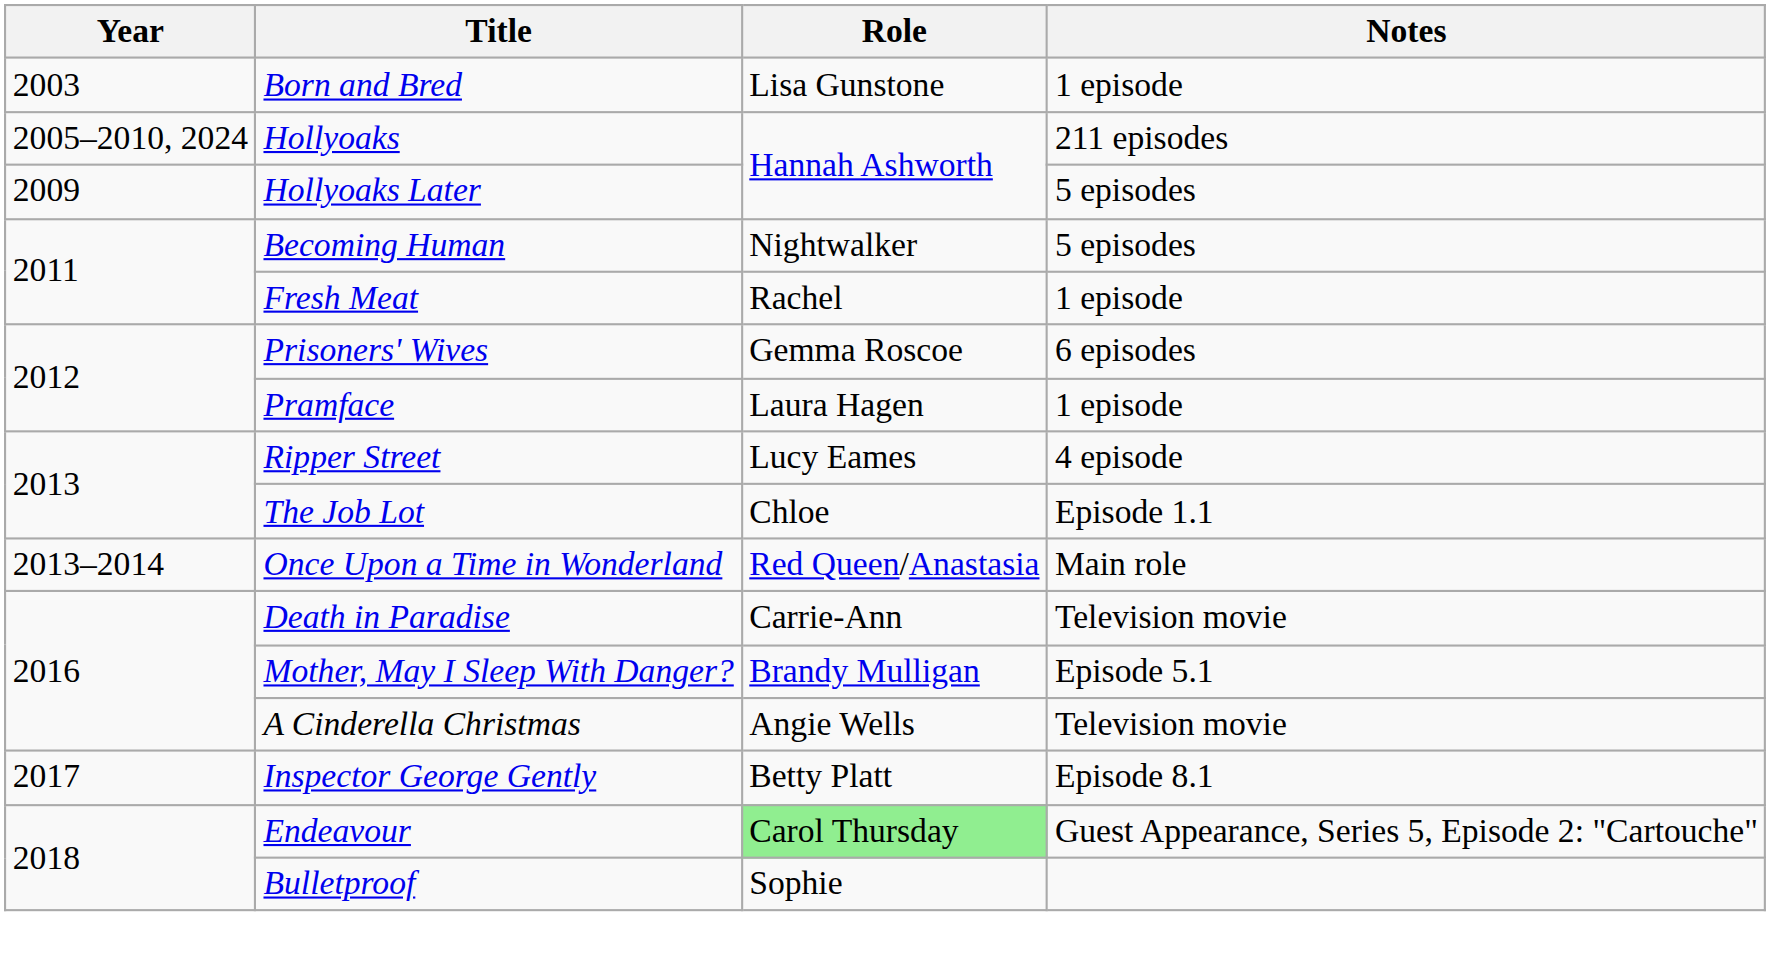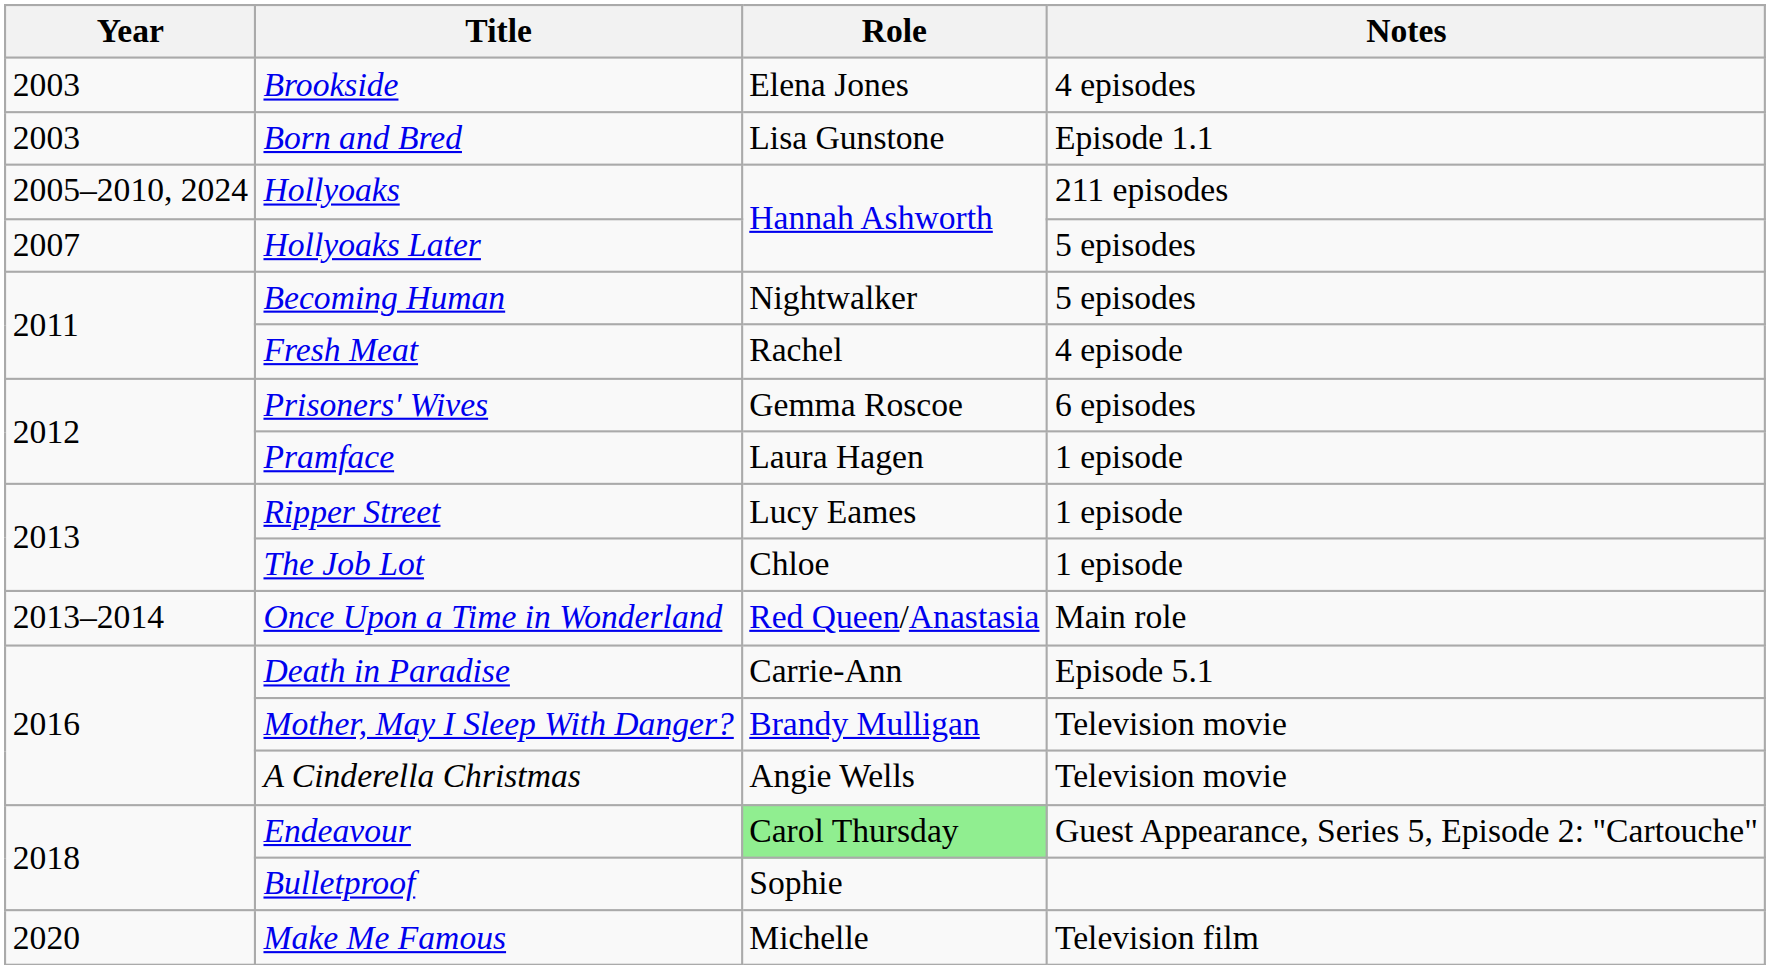 <table class="wikitable sortable">
 <tr>
 <th>Year</th>
 <th>Title</th>
 <th>Role</th>
 <th class="unsortable">Notes</th>
 </tr>
 <tr>
 <td>2003</td>
+<td><em><a href='#'>Brookside</a></em></td>
+<td>Elena Jones</td>
+<td>4 episodes</td>
+</tr>
+<tr>
+<td>2003</td>
 <td><em><a href='#'>Born and Bred</a></em></td>
 <td>Lisa Gunstone</td>
-<td>1 episode</td>
+<td>Episode 1.1</td>
 </tr>
 <tr>
 <td>2005–2010, 2024</td>
 <td><em><a href='#'>Hollyoaks</a></em></td>
 <td rowspan="2"><a href='#'>Hannah Ashworth</a></td>
 <td>211 episodes</td>
 </tr>
 <tr>
-<td>2009</td>
+<td>2007</td>
 <td><em><a href='#'>Hollyoaks Later</a></em></td>
 <td>5 episodes</td>
 </tr>
 <tr>
 <td rowspan="2">2011</td>
 <td><em><a href='#'>Becoming Human</a></em></td>
 <td>Nightwalker</td>
 <td>5 episodes</td>
 </tr>
 <tr>
 <td><em><a href='#'>Fresh Meat</a></em></td>
 <td>Rachel</td>
-<td>1 episode</td>
+<td>4 episode</td>
 </tr>
 <tr>
 <td rowspan="2">2012</td>
 <td><em><a href='#'>Prisoners' Wives</a></em></td>
 <td>Gemma Roscoe</td>
 <td>6 episodes</td>
 </tr>
 <tr>
 <td><em><a href='#'>Pramface</a></em></td>
 <td>Laura Hagen</td>
 <td>1 episode</td>
 </tr>
 <tr>
 <td rowspan="2">2013</td>
 <td><em><a href='#'>Ripper Street</a></em></td>
 <td>Lucy Eames</td>
-<td>4 episode</td>
+<td>1 episode</td>
 </tr>
 <tr>
 <td><em><a href='#'>The Job Lot</a></em></td>
 <td>Chloe</td>
-<td>Episode 1.1</td>
+<td>1 episode</td>
 </tr>
 <tr>
 <td>2013–2014</td>
 <td><em><a href='#'>Once Upon a Time in Wonderland</a></em></td>
 <td><a href='#'>Red Queen</a>/<a href='#'>Anastasia</a></td>
 <td>Main role</td>
 </tr>
 <tr>
 <td rowspan="3">2016</td>
 <td><em><a href='#'>Death in Paradise</a></em></td>
 <td>Carrie-Ann</td>
-<td>Television movie</td>
+<td>Episode 5.1</td>
 </tr>
 <tr>
 <td><em><a href='#'>Mother, May I Sleep With Danger?</a></em></td>
 <td><a href='#'>Brandy Mulligan</a></td>
-<td>Episode 5.1</td>
+<td>Television movie</td>
 </tr>
 <tr>
 <td><em>A Cinderella Christmas</em></td>
 <td>Angie Wells</td>
 <td>Television movie</td>
-</tr>
-<tr>
-<td>2017</td>
-<td><em><a href='#'>Inspector George Gently</a></em></td>
-<td>Betty Platt</td>
-<td>Episode 8.1</td>
 </tr>
 <tr>
 <td rowspan="2">2018</td>
 <td><em><a href='#'>Endeavour</a></em></td>
 <td style="background: lightgreen;">Carol Thursday</td>
 <td>Guest Appearance, Series 5, Episode 2: "Cartouche"</td>
 </tr>
 <tr>
 <td><em><a href='#'>Bulletproof</a></em></td>
 <td>Sophie</td>
 <td></td>
 </tr>
+<tr>
+<td>2020</td>
+<td><em><a href='#'>Make Me Famous</a></em></td>
+<td>Michelle</td>
+<td>Television film</td>
+</tr>
 </table>
